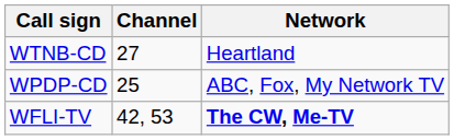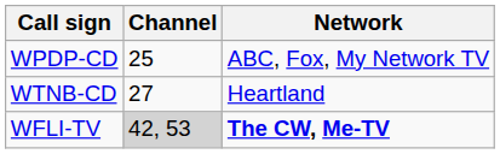 <table class="wikitable">
 <tr>
 <th>Call sign</th>
 <th>Channel</th>
 <th>Network</th>
 </tr>
 <tr>
+<td><a href='#'>WPDP-CD</a></td>
+<td>25</td>
+<td><a href='#'>ABC</a>, <a href='#'>Fox</a>, <a href='#'>My Network TV</a></td>
+</tr>
+<tr>
 <td><a href='#'>WTNB-CD</a></td>
 <td>27</td>
 <td><a href='#'>Heartland</a></td>
 </tr>
 <tr>
-<td><a href='#'>WPDP-CD</a></td>
-<td>25</td>
-<td><a href='#'>ABC</a>, <a href='#'>Fox</a>, <a href='#'>My Network TV</a></td>
-</tr>
-<tr>
 <td><a href='#'>WFLI-TV</a></td>
-<td>42, 53</td>
+<td style="background: lightgrey;">42, 53</td>
 <td><strong><a href='#'>The CW</a>, <a href='#'>Me-TV</a></strong></td>
 </tr>
 </table>
